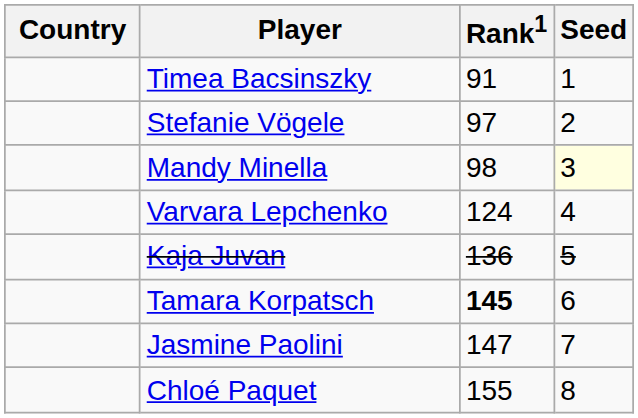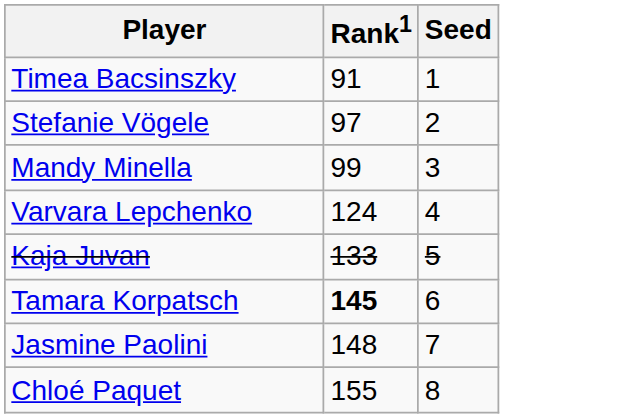 <table class="sortable wikitable">
 <tr>
-<th width="70">Country</th>
 <th width="175">Player</th>
 <th>Rank<sup>1</sup></th>
 <th>Seed</th>
 </tr>
 <tr>
-<td></td>
 <td><a href='#'>Timea Bacsinszky</a></td>
 <td>91</td>
 <td>1</td>
 </tr>
 <tr>
-<td></td>
 <td><a href='#'>Stefanie Vögele</a></td>
 <td>97</td>
 <td>2</td>
 </tr>
 <tr>
-<td></td>
 <td><a href='#'>Mandy Minella</a></td>
-<td>98</td>
-<td style="background: lightyellow;">3</td>
+<td>99</td>
+<td>3</td>
 </tr>
 <tr>
-<td></td>
 <td><a href='#'>Varvara Lepchenko</a></td>
 <td>124</td>
 <td>4</td>
 </tr>
 <tr>
-<td><s></s></td>
 <td><s><a href='#'>Kaja Juvan</a></s></td>
-<td><s>136</s></td>
+<td><s>133</s></td>
 <td><s>5</s></td>
 </tr>
 <tr>
-<td></td>
 <td><a href='#'>Tamara Korpatsch</a></td>
 <td><strong>145</strong></td>
 <td>6</td>
 </tr>
 <tr>
-<td></td>
 <td><a href='#'>Jasmine Paolini</a></td>
-<td>147</td>
+<td>148</td>
 <td>7</td>
 </tr>
 <tr>
-<td></td>
 <td><a href='#'>Chloé Paquet</a></td>
 <td>155</td>
 <td>8</td>
 </tr>
 </table>
